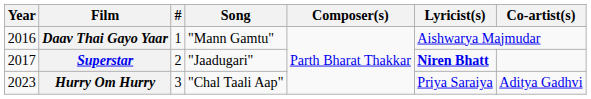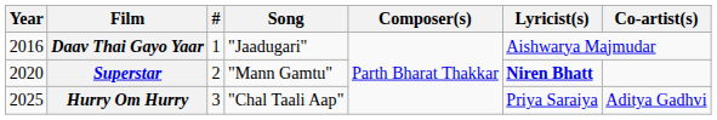 <table class="wikitable plainrowheaders">
 <tr>
 <th scope="col">Year</th>
 <th scope="col">Film</th>
 <th>#</th>
 <th scope="col">Song</th>
 <th scope="col">Composer(s)</th>
 <th scope="col">Lyricist(s)</th>
 <th scope="col">Co-artist(s)</th>
 </tr>
 <tr>
 <td>2016</td>
 <th><em>Daav Thai Gayo Yaar</em></th>
 <td>1</td>
-<td>"Mann Gamtu"</td>
+<td>"Jaadugari"</td>
 <td rowspan="3"><a href='#'>Parth Bharat Thakkar</a></td>
 <td colspan="2"><a href='#'>Aishwarya Majmudar</a></td>
 </tr>
 <tr>
-<td>2017</td>
+<td>2020</td>
 <th><em><a href='#'>Superstar</a></em></th>
 <td>2</td>
-<td>"Jaadugari"</td>
+<td>"Mann Gamtu"</td>
 <td><strong><a href='#'>Niren Bhatt</a></strong></td>
 <td></td>
 </tr>
 <tr>
-<td>2023</td>
+<td>2025</td>
 <th><em>Hurry Om Hurry</em></th>
 <td>3</td>
 <td>"Chal Taali Aap"</td>
 <td><a href='#'>Priya Saraiya</a></td>
 <td><a href='#'>Aditya Gadhvi</a></td>
 </tr>
 </table>
